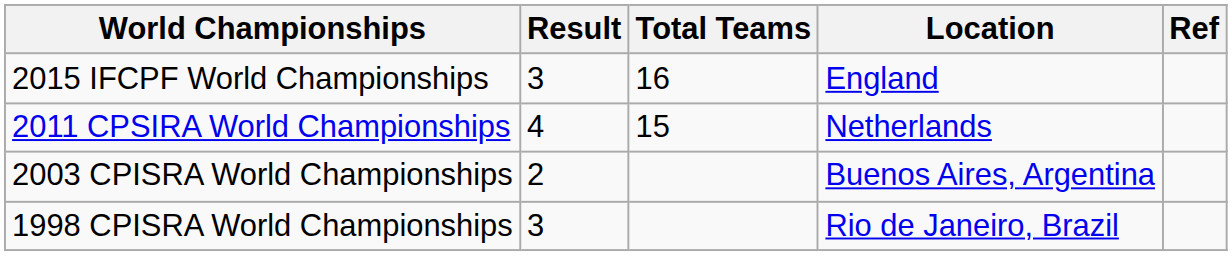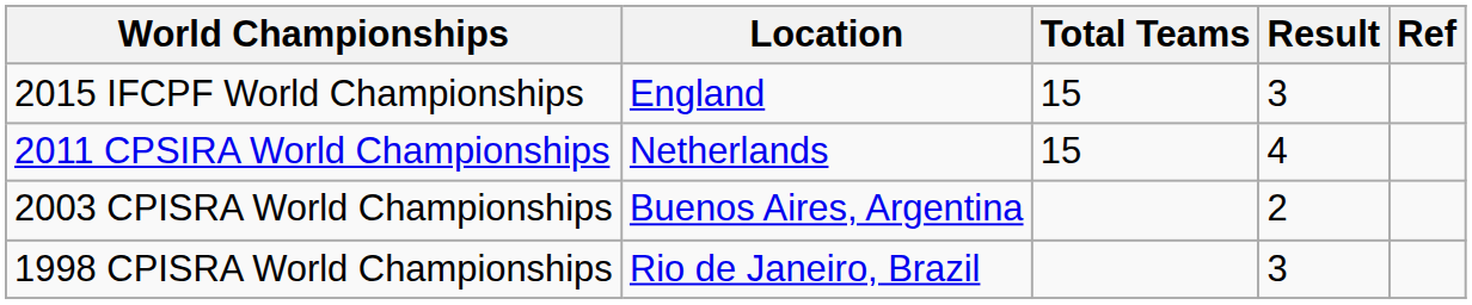 <table class="wikitable">
 <tr>
 <th>World Championships</th>
+<th>Location</th>
+<th>Total Teams</th>
 <th>Result</th>
-<th>Total Teams</th>
-<th>Location</th>
 <th>Ref</th>
 </tr>
 <tr>
 <td>2015 IFCPF World Championships</td>
+<td><a href='#'>England</a></td>
+<td>15</td>
 <td>3</td>
-<td>16</td>
-<td><a href='#'>England</a></td>
 <td></td>
 </tr>
 <tr>
 <td><a href='#'>2011 CPSIRA World Championships</a></td>
+<td><a href='#'>Netherlands</a></td>
+<td>15</td>
 <td>4</td>
-<td>15</td>
-<td><a href='#'>Netherlands</a></td>
 <td></td>
 </tr>
 <tr>
 <td>2003 CPISRA World Championships</td>
+<td><a href='#'>Buenos Aires, Argentina</a></td>
+<td></td>
 <td>2</td>
-<td></td>
-<td><a href='#'>Buenos Aires, Argentina</a></td>
 <td></td>
 </tr>
 <tr>
 <td>1998 CPISRA World Championships</td>
+<td><a href='#'>Rio de Janeiro, Brazil</a></td>
+<td></td>
 <td>3</td>
-<td></td>
-<td><a href='#'>Rio de Janeiro, Brazil</a></td>
 <td></td>
 </tr>
 </table>
